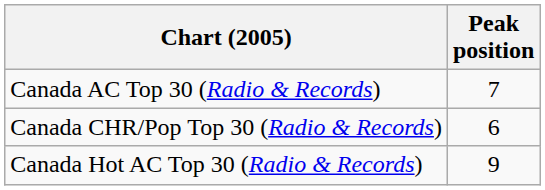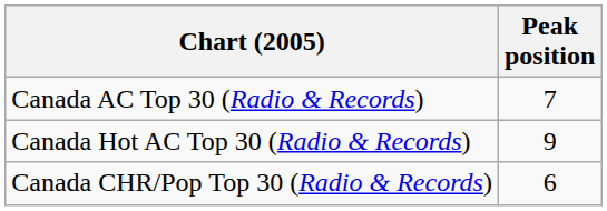 <table class="wikitable sortable">
 <tr>
 <th>Chart (2005)</th>
 <th>Peak<br>position</th>
 </tr>
 <tr>
 <td>Canada AC Top 30 (<em><a href='#'>Radio & Records</a></em>)</td>
 <td align="center">7</td>
 </tr>
 <tr>
+<td>Canada Hot AC Top 30 (<em><a href='#'>Radio & Records</a></em>)</td>
+<td align="center">9</td>
+</tr>
+<tr>
 <td>Canada CHR/Pop Top 30 (<em><a href='#'>Radio & Records</a></em>)</td>
 <td align="center">6</td>
 </tr>
-<tr>
-<td>Canada Hot AC Top 30 (<em><a href='#'>Radio & Records</a></em>)</td>
-<td align="center">9</td>
-</tr>
 </table>
